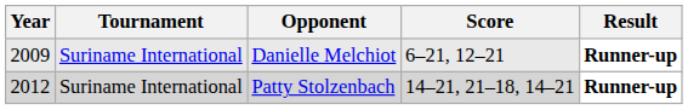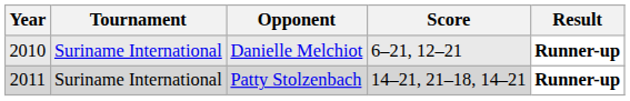 <table class="sortable wikitable" style="font-size: 90%;">
 <tr>
 <th>Year</th>
 <th>Tournament</th>
 <th>Opponent</th>
 <th>Score</th>
 <th>Result</th>
 </tr>
 <tr style="background:#E9E9E9">
-<td align="center">2009</td>
+<td align="center">2010</td>
 <td align="left"><a href='#'>Suriname International</a></td>
 <td align="left"> <a href='#'>Danielle Melchiot</a></td>
 <td align="left">6–21, 12–21</td>
 <td style="text-align:left; background:white"> <strong>Runner-up</strong></td>
 </tr>
 <tr style="background:#D5D5D5">
-<td align="center">2012</td>
+<td align="center">2011</td>
 <td align="left">Suriname International</td>
 <td align="left"> <a href='#'>Patty Stolzenbach</a></td>
 <td align="left">14–21, 21–18, 14–21</td>
 <td style="text-align:left; background:white"> <strong>Runner-up</strong></td>
 </tr>
 </table>
